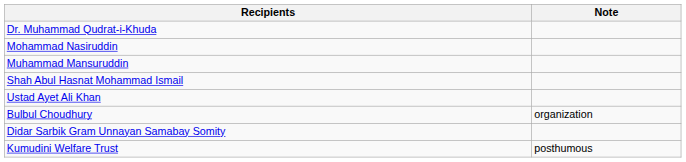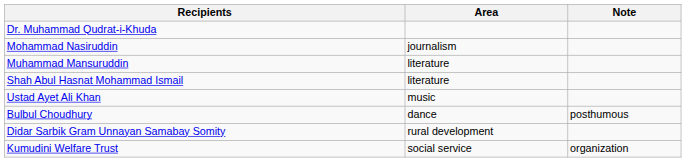 <table class="wikitable" style="width:80%;">
 <tr>
 <th>Recipients</th>
+<th>Area</th>
 <th>Note</th>
 </tr>
 <tr>
 <td><a href='#'>Dr. Muhammad Qudrat-i-Khuda</a></td>
 <td></td>
+<td></td>
 </tr>
 <tr>
 <td><a href='#'>Mohammad Nasiruddin</a></td>
+<td>journalism</td>
 <td></td>
 </tr>
 <tr>
 <td><a href='#'>Muhammad Mansuruddin</a></td>
+<td>literature</td>
 <td></td>
 </tr>
 <tr>
 <td><a href='#'>Shah Abul Hasnat Mohammad Ismail</a></td>
+<td>literature</td>
 <td></td>
 </tr>
 <tr>
 <td><a href='#'>Ustad Ayet Ali Khan</a></td>
+<td>music</td>
 <td></td>
 </tr>
 <tr>
 <td><a href='#'>Bulbul Choudhury</a></td>
-<td>organization</td>
+<td>dance</td>
+<td>posthumous</td>
 </tr>
 <tr>
 <td><a href='#'>Didar Sarbik Gram Unnayan Samabay Somity</a></td>
+<td>rural development</td>
 <td></td>
 </tr>
 <tr>
 <td><a href='#'>Kumudini Welfare Trust</a></td>
-<td>posthumous</td>
+<td>social service</td>
+<td>organization</td>
 </tr>
 </table>
